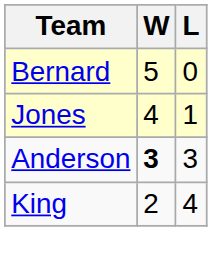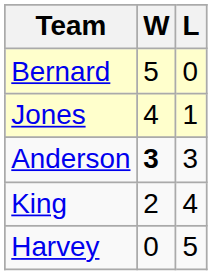 <table class="wikitable">
 <tr>
 <th>Team</th>
 <th>W</th>
 <th>L</th>
 </tr>
 <tr bgcolor=#ffffcc>
 <td> <a href='#'>Bernard</a></td>
 <td>5</td>
 <td>0</td>
 </tr>
 <tr bgcolor=#ffffcc>
 <td> <a href='#'>Jones</a></td>
 <td>4</td>
 <td>1</td>
 </tr>
 <tr>
 <td> <a href='#'>Anderson</a></td>
 <td><strong>3</strong></td>
 <td>3</td>
 </tr>
 <tr>
 <td> <a href='#'>King</a></td>
 <td>2</td>
 <td>4</td>
 </tr>
+<tr>
+<td> <a href='#'>Harvey</a></td>
+<td>0</td>
+<td>5</td>
+</tr>
 </table>
